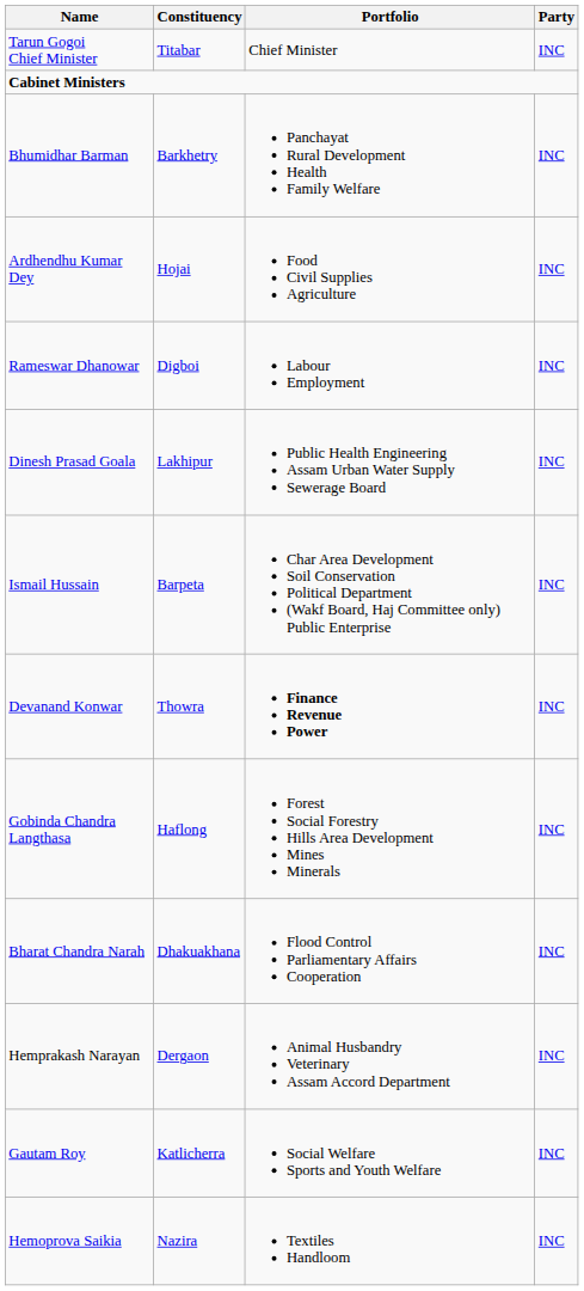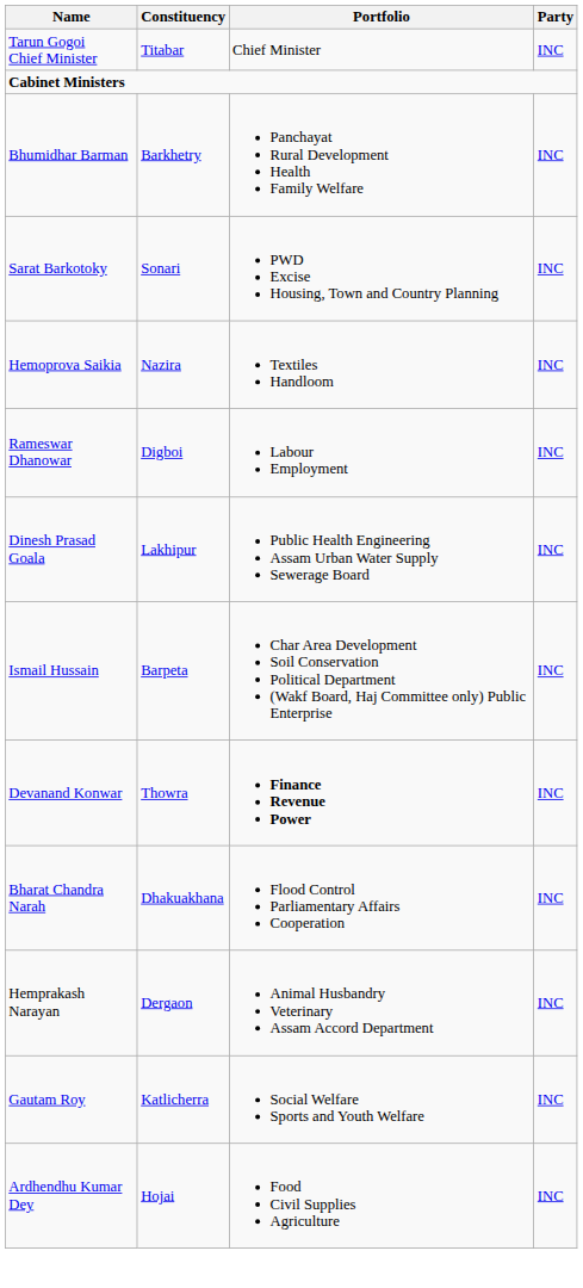 <table class="wikitable">
 <tr>
 <th>Name</th>
 <th>Constituency</th>
 <th>Portfolio</th>
 <th>Party</th>
 </tr>
 <tr>
 <td><a href='#'>Tarun Gogoi</a><br><a href='#'>Chief Minister</a></td>
 <td><a href='#'>Titabar</a></td>
 <td>Chief Minister</td>
 <td><a href='#'>INC</a></td>
 </tr>
 <tr>
 <td colspan="4"><strong>Cabinet Ministers</strong></td>
 </tr>
 <tr>
 <td><a href='#'>Bhumidhar Barman</a></td>
 <td><a href='#'>Barkhetry</a></td>
 <td><br><ul><li>Panchayat</li><li>Rural Development</li><li>Health</li><li>Family Welfare</li></ul></td>
 <td><a href='#'>INC</a></td>
 </tr>
 <tr>
-<td><a href='#'>Ardhendhu Kumar Dey</a></td>
-<td><a href='#'>Hojai</a></td>
-<td><br><ul><li>Food</li><li>Civil Supplies</li><li>Agriculture</li></ul></td>
+<td><a href='#'>Sarat Barkotoky</a></td>
+<td><a href='#'>Sonari</a></td>
+<td><br><ul><li>PWD</li><li>Excise</li><li>Housing, Town and Country Planning</li></ul></td>
+<td><a href='#'>INC</a></td>
+</tr>
+<tr>
+<td><a href='#'>Hemoprova Saikia</a></td>
+<td><a href='#'>Nazira</a></td>
+<td><br><ul><li>Textiles</li><li>Handloom</li></ul></td>
 <td><a href='#'>INC</a></td>
 </tr>
 <tr>
 <td><a href='#'>Rameswar Dhanowar</a></td>
 <td><a href='#'>Digboi</a></td>
 <td><br><ul><li>Labour</li><li>Employment</li></ul></td>
 <td><a href='#'>INC</a></td>
 </tr>
 <tr>
 <td><a href='#'>Dinesh Prasad Goala</a></td>
 <td><a href='#'>Lakhipur</a></td>
 <td><br><ul><li>Public Health Engineering</li><li>Assam Urban Water Supply</li><li>Sewerage Board</li></ul></td>
 <td><a href='#'>INC</a></td>
 </tr>
 <tr>
 <td><a href='#'>Ismail Hussain</a></td>
 <td><a href='#'>Barpeta</a></td>
 <td><br><ul><li>Char Area Development</li><li>Soil Conservation</li><li>Political Department</li><li>(Wakf Board, Haj Committee only) Public Enterprise</li></ul></td>
 <td><a href='#'>INC</a></td>
 </tr>
 <tr>
 <td><a href='#'>Devanand Konwar</a></td>
 <td><a href='#'>Thowra</a></td>
 <td><strong><br><ul><li>Finance</li><li>Revenue</li><li>Power</li></ul></strong></td>
 <td><a href='#'>INC</a></td>
 </tr>
 <tr>
-<td><a href='#'>Gobinda Chandra Langthasa</a></td>
-<td><a href='#'>Haflong</a></td>
-<td><br><ul><li>Forest</li><li>Social Forestry</li><li>Hills Area Development</li><li>Mines</li><li>Minerals</li></ul></td>
-<td><a href='#'>INC</a></td>
-</tr>
-<tr>
 <td><a href='#'>Bharat Chandra Narah</a></td>
 <td><a href='#'>Dhakuakhana</a></td>
 <td><br><ul><li>Flood Control</li><li>Parliamentary Affairs</li><li>Cooperation</li></ul></td>
 <td><a href='#'>INC</a></td>
 </tr>
 <tr>
 <td>Hemprakash Narayan</td>
 <td><a href='#'>Dergaon</a></td>
 <td><br><ul><li>Animal Husbandry</li><li>Veterinary</li><li>Assam Accord Department</li></ul></td>
 <td><a href='#'>INC</a></td>
 </tr>
 <tr>
 <td><a href='#'>Gautam Roy</a></td>
 <td><a href='#'>Katlicherra</a></td>
 <td><br><ul><li>Social Welfare</li><li>Sports and Youth Welfare</li></ul></td>
 <td><a href='#'>INC</a></td>
 </tr>
 <tr>
-<td><a href='#'>Hemoprova Saikia</a></td>
-<td><a href='#'>Nazira</a></td>
-<td><br><ul><li>Textiles</li><li>Handloom</li></ul></td>
+<td><a href='#'>Ardhendhu Kumar Dey</a></td>
+<td><a href='#'>Hojai</a></td>
+<td><br><ul><li>Food</li><li>Civil Supplies</li><li>Agriculture</li></ul></td>
 <td><a href='#'>INC</a></td>
 </tr>
 </table>
